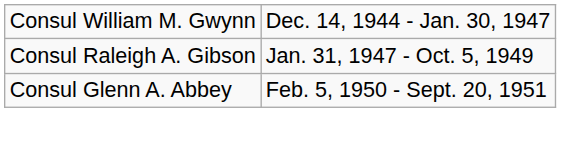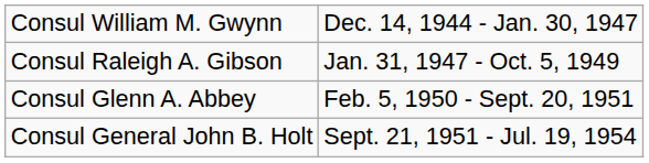 <table class="wikitable" border="1">
 <tr>
 <td>Consul William M. Gwynn</td>
 <td>Dec. 14, 1944 - Jan. 30, 1947</td>
 </tr>
 <tr>
 <td>Consul Raleigh A. Gibson</td>
 <td>Jan. 31, 1947 - Oct. 5, 1949</td>
 </tr>
 <tr>
 <td>Consul Glenn A. Abbey</td>
 <td>Feb. 5, 1950 - Sept. 20, 1951</td>
 </tr>
+<tr>
+<td>Consul General John B. Holt</td>
+<td>Sept. 21, 1951 - Jul. 19, 1954</td>
+</tr>
 </table>
